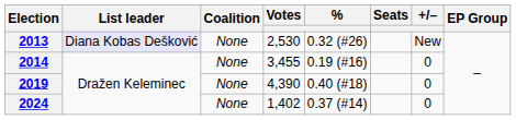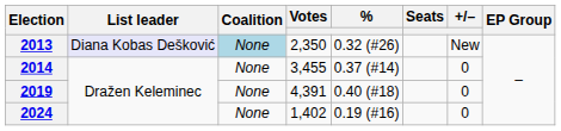 <table class="wikitable" style="text-align:center;">
 <tr>
 <th rowspan=2>Election</th>
 <th rowspan=2>List leader</th>
 <th rowspan=2>Coalition</th>
 <th>Votes</th>
 <th>%</th>
 <th>Seats</th>
 <th>+/–</th>
 <th rowspan=2>EP Group</th>
 </tr>
 <tr>
 <th colspan=2></th>
 <th colspan=2></th>
 </tr>
 <tr>
 <th><a href='#'>2013</a></th>
 <td style="background: lavender;">Diana Kobas Dešković</td>
-<td><em>None</em></td>
-<td>2,530</td>
+<td style="background: lightblue;"><em>None</em></td>
+<td>2,350</td>
 <td>0.32 (#26)</td>
 <td></td>
 <td>New</td>
 <td rowspan=4>–</td>
 </tr>
 <tr>
 <th><a href='#'>2014</a></th>
 <td rowspan=3>Dražen Keleminec</td>
 <td><em>None</em></td>
 <td>3,455</td>
-<td>0.19 (#16)</td>
+<td>0.37 (#14)</td>
 <td></td>
 <td> 0</td>
 </tr>
 <tr>
 <th><a href='#'>2019</a></th>
 <td><em>None</em></td>
-<td>4,390</td>
+<td>4,391</td>
 <td>0.40 (#18)</td>
 <td></td>
 <td> 0</td>
 </tr>
 <tr>
 <th><a href='#'>2024</a></th>
 <td><em>None</em></td>
 <td>1,402</td>
-<td>0.37 (#14)</td>
+<td>0.19 (#16)</td>
 <td></td>
 <td> 0</td>
 </tr>
 </table>
